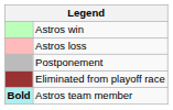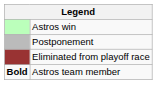 <table class="wikitable" style="font-size:90%">
 <tr>
 <th colspan="2">Legend</th>
 </tr>
 <tr>
 <td style="background:#bfb;"> </td>
 <td>Astros win</td>
-</tr>
-<tr>
-<td style="background:#fbb;"> </td>
-<td>Astros loss</td>
 </tr>
 <tr>
 <td style="background:#bbb;"> </td>
 <td>Postponement</td>
 </tr>
 <tr>
 <td style="background:#933;"> </td>
 <td>Eliminated from playoff race</td>
 </tr>
 <tr>
-<td style="background: paleturquoise;"><strong>Bold</strong></td>
+<td><strong>Bold</strong></td>
 <td>Astros team member</td>
 </tr>
 </table>
